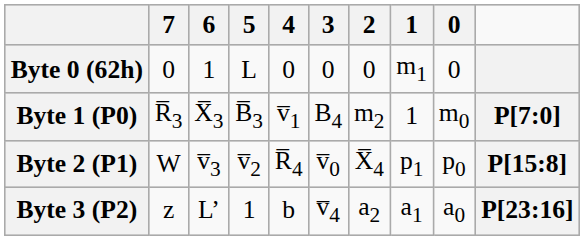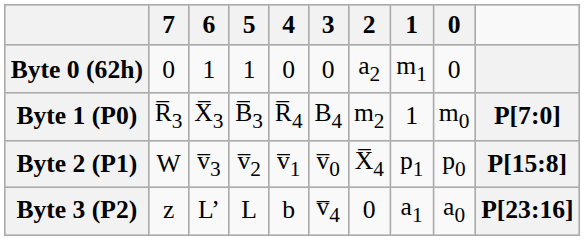 <table class="wikitable" style="text-align:center;">
 <tr>
 <th></th>
 <th>7</th>
 <th>6</th>
 <th>5</th>
 <th>4</th>
 <th>3</th>
 <th>2</th>
 <th>1</th>
 <th>0</th>
 </tr>
 <tr>
 <th>Byte 0 (62h)</th>
 <td>0</td>
 <td>1</td>
-<td>L</td>
+<td>1</td>
 <td>0</td>
 <td>0</td>
-<td>0</td>
+<td>a<sub>2</sub></td>
 <td>m<sub>1</sub></td>
 <td>0</td>
 <th></th>
 </tr>
 <tr>
 <th>Byte 1 (P0)</th>
 <td>R̅<sub>3</sub></td>
 <td>X̅<sub>3</sub></td>
 <td>B̅<sub>3</sub></td>
-<td>v̅<sub>1</sub></td>
+<td>R̅<sub>4</sub></td>
 <td>B<sub>4</sub></td>
 <td>m<sub>2</sub></td>
 <td>1</td>
 <td>m<sub>0</sub></td>
 <th>P[7:0]</th>
 </tr>
 <tr>
 <th>Byte 2 (P1)</th>
 <td>W</td>
 <td>v̅<sub>3</sub></td>
 <td>v̅<sub>2</sub></td>
-<td>R̅<sub>4</sub></td>
+<td>v̅<sub>1</sub></td>
 <td>v̅<sub>0</sub></td>
 <td>X̅<sub>4</sub></td>
 <td>p<sub>1</sub></td>
 <td>p<sub>0</sub></td>
 <th>P[15:8]</th>
 </tr>
 <tr>
 <th>Byte 3 (P2)</th>
 <td>z</td>
 <td>L’</td>
-<td>1</td>
+<td>L</td>
 <td>b</td>
 <td>v̅<sub>4</sub></td>
-<td>a<sub>2</sub></td>
+<td>0</td>
 <td>a<sub>1</sub></td>
 <td>a<sub>0</sub></td>
 <th>P[23:16]</th>
 </tr>
 </table>
